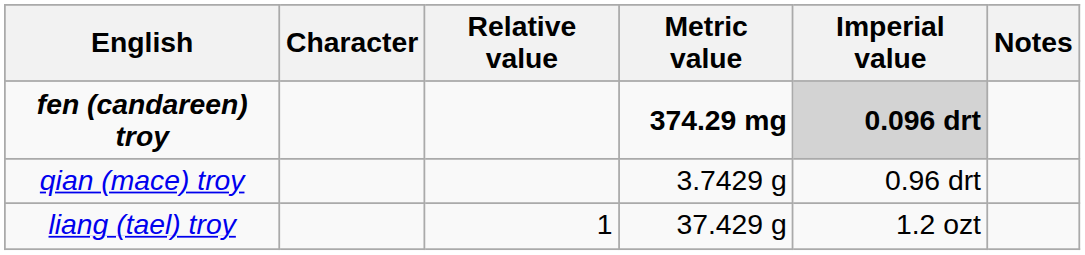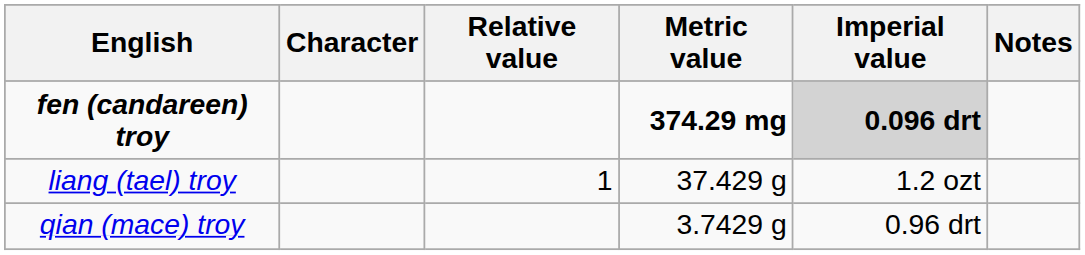 <table class="wikitable">
 <tr>
 <th>English</th>
 <th>Character</th>
 <th>Relative value</th>
 <th>Metric value</th>
 <th>Imperial value</th>
 <th>Notes</th>
 </tr>
 <tr>
 <td align=center><strong><em>fen (candareen) troy</em></strong></td>
 <td align=right><strong></strong></td>
 <td align=right><strong></strong></td>
 <td align=right><strong>374.29 mg</strong></td>
 <td align=right style="background: lightgrey;"><strong>0.096 drt</strong></td>
 <td align=left></td>
 </tr>
 <tr>
+<td align=center><em><a href='#'>liang (tael) troy</a></em></td>
+<td align=right></td>
+<td align=right>1</td>
+<td align=right>37.429 g</td>
+<td align=right>1.2 ozt</td>
+<td align=left></td>
+</tr>
+<tr>
 <td align=center><em><a href='#'>qian (mace) troy</a></em></td>
 <td align=right></td>
 <td align=right></td>
 <td align=right>3.7429 g</td>
 <td align=right>0.96 drt</td>
 <td align=left></td>
 </tr>
-<tr>
-<td align=center><em><a href='#'>liang (tael) troy</a></em></td>
-<td align=right></td>
-<td align=right>1</td>
-<td align=right>37.429 g</td>
-<td align=right>1.2 ozt</td>
-<td align=left></td>
-</tr>
 </table>
